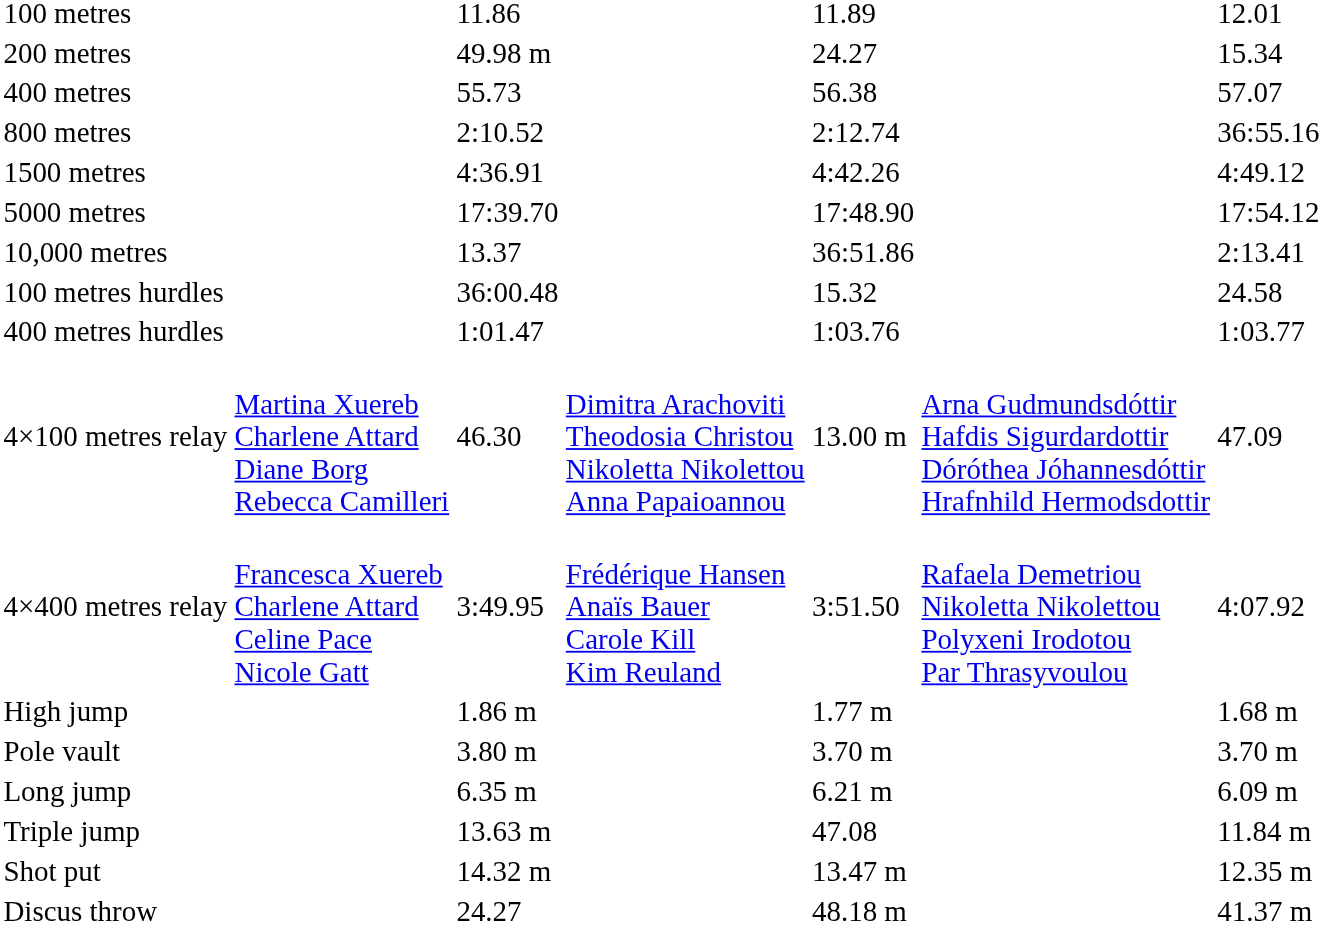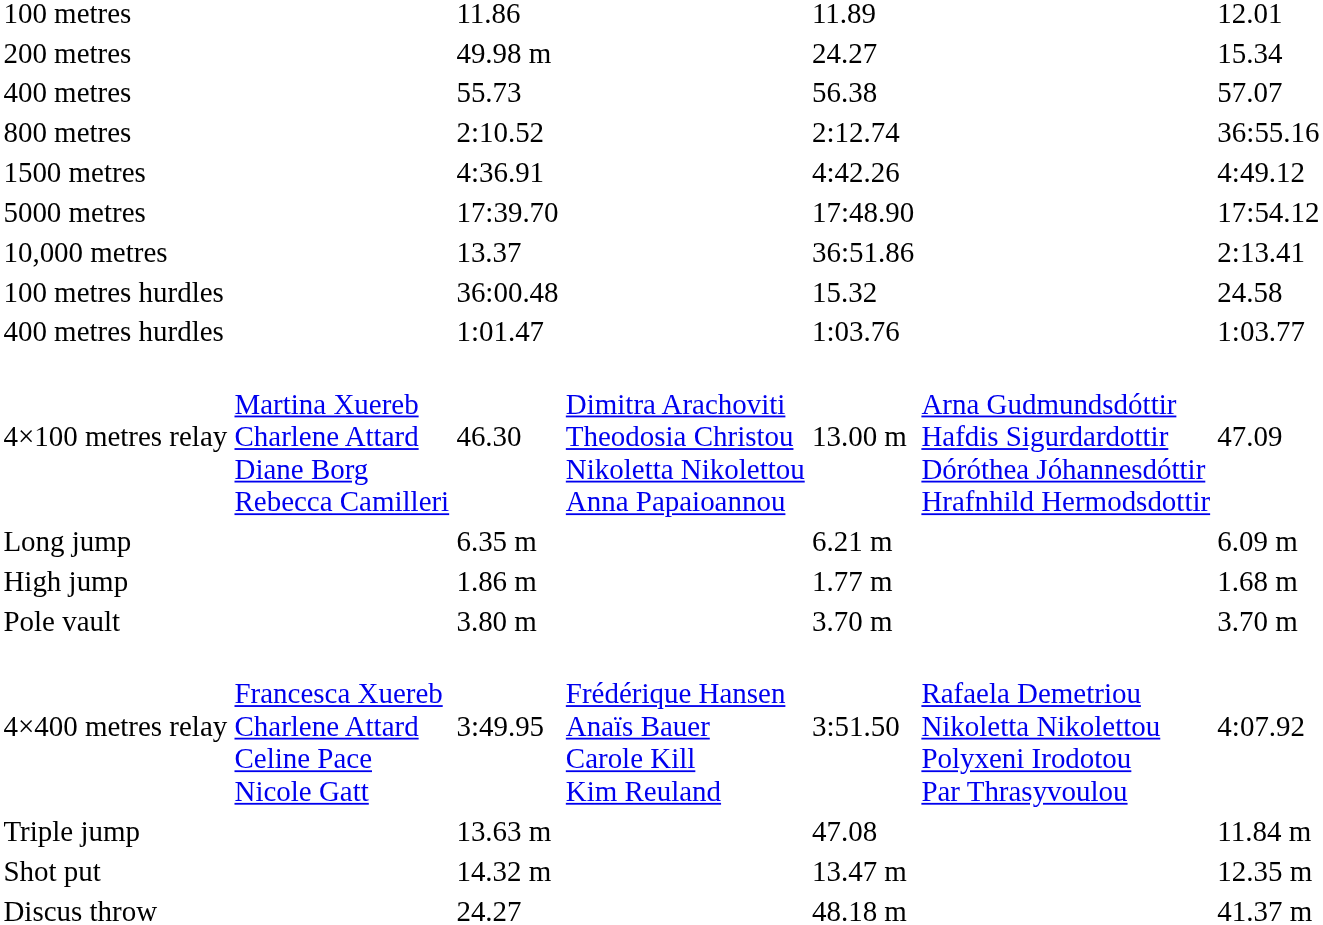 <table>
 <tr>
 <td>100 metres</td>
 <td></td>
 <td>11.86</td>
 <td></td>
 <td>11.89</td>
 <td></td>
 <td>12.01</td>
 </tr>
 <tr>
 <td>200 metres</td>
 <td></td>
 <td>49.98 m</td>
 <td></td>
 <td>24.27</td>
 <td></td>
 <td>15.34</td>
 </tr>
 <tr>
 <td>400 metres</td>
 <td></td>
 <td>55.73</td>
 <td></td>
 <td>56.38</td>
 <td></td>
 <td>57.07</td>
 </tr>
 <tr>
 <td>800 metres</td>
 <td></td>
 <td>2:10.52</td>
 <td></td>
 <td>2:12.74</td>
 <td></td>
 <td>36:55.16</td>
 </tr>
 <tr>
 <td>1500 metres</td>
 <td></td>
 <td>4:36.91</td>
 <td></td>
 <td>4:42.26</td>
 <td></td>
 <td>4:49.12</td>
 </tr>
 <tr>
 <td>5000 metres</td>
 <td></td>
 <td>17:39.70</td>
 <td></td>
 <td>17:48.90</td>
 <td></td>
 <td>17:54.12</td>
 </tr>
 <tr>
 <td>10,000 metres</td>
 <td></td>
 <td>13.37</td>
 <td></td>
 <td>36:51.86</td>
 <td></td>
 <td>2:13.41</td>
 </tr>
 <tr>
 <td>100 metres hurdles</td>
 <td></td>
 <td>36:00.48</td>
 <td></td>
 <td>15.32</td>
 <td></td>
 <td>24.58</td>
 </tr>
 <tr>
 <td>400 metres hurdles</td>
 <td></td>
 <td>1:01.47</td>
 <td></td>
 <td>1:03.76</td>
 <td></td>
 <td>1:03.77</td>
 </tr>
 <tr>
 <td>4×100 metres relay</td>
 <td><br><a href='#'>Martina Xuereb</a><br><a href='#'>Charlene Attard</a><br><a href='#'>Diane Borg</a><br><a href='#'>Rebecca Camilleri</a></td>
 <td>46.30</td>
 <td><br><a href='#'>Dimitra Arachoviti</a><br><a href='#'>Theodosia Christou</a><br><a href='#'>Nikoletta Nikolettou</a><br><a href='#'>Anna Papaioannou</a></td>
 <td>13.00 m</td>
 <td><br><a href='#'>Arna Gudmundsdóttir</a><br><a href='#'>Hafdis Sigurdardottir</a><br><a href='#'>Dóróthea Jóhannesdóttir</a><br><a href='#'>Hrafnhild Hermodsdottir</a></td>
 <td>47.09</td>
 </tr>
 <tr>
-<td>4×400 metres relay</td>
-<td><br><a href='#'>Francesca Xuereb</a><br><a href='#'>Charlene Attard</a><br><a href='#'>Celine Pace</a><br><a href='#'>Nicole Gatt</a></td>
-<td>3:49.95</td>
-<td><br><a href='#'>Frédérique Hansen</a><br><a href='#'>Anaïs Bauer</a><br><a href='#'>Carole Kill</a><br><a href='#'>Kim Reuland</a></td>
-<td>3:51.50</td>
-<td><br><a href='#'>Rafaela Demetriou</a><br><a href='#'>Nikoletta Nikolettou</a><br><a href='#'>Polyxeni Irodotou</a><br><a href='#'>Par Thrasyvoulou</a></td>
-<td>4:07.92</td>
+<td>Long jump</td>
+<td></td>
+<td>6.35 m</td>
+<td></td>
+<td>6.21 m</td>
+<td></td>
+<td>6.09 m</td>
 </tr>
 <tr>
 <td>High jump</td>
 <td></td>
 <td>1.86 m</td>
 <td></td>
 <td>1.77 m</td>
 <td></td>
 <td>1.68 m</td>
 </tr>
 <tr>
 <td>Pole vault</td>
 <td></td>
 <td>3.80 m</td>
 <td></td>
 <td>3.70 m</td>
 <td></td>
 <td>3.70 m</td>
 </tr>
 <tr>
-<td>Long jump</td>
-<td></td>
-<td>6.35 m</td>
-<td></td>
-<td>6.21 m</td>
-<td></td>
-<td>6.09 m</td>
+<td>4×400 metres relay</td>
+<td><br><a href='#'>Francesca Xuereb</a><br><a href='#'>Charlene Attard</a><br><a href='#'>Celine Pace</a><br><a href='#'>Nicole Gatt</a></td>
+<td>3:49.95</td>
+<td><br><a href='#'>Frédérique Hansen</a><br><a href='#'>Anaïs Bauer</a><br><a href='#'>Carole Kill</a><br><a href='#'>Kim Reuland</a></td>
+<td>3:51.50</td>
+<td><br><a href='#'>Rafaela Demetriou</a><br><a href='#'>Nikoletta Nikolettou</a><br><a href='#'>Polyxeni Irodotou</a><br><a href='#'>Par Thrasyvoulou</a></td>
+<td>4:07.92</td>
 </tr>
 <tr>
 <td>Triple jump</td>
 <td></td>
 <td>13.63 m</td>
 <td></td>
 <td>47.08</td>
 <td></td>
 <td>11.84 m</td>
 </tr>
 <tr>
 <td>Shot put</td>
 <td></td>
 <td>14.32 m</td>
 <td></td>
 <td>13.47 m</td>
 <td></td>
 <td>12.35 m</td>
 </tr>
 <tr>
 <td>Discus throw</td>
 <td></td>
 <td>24.27</td>
 <td></td>
 <td>48.18 m</td>
 <td></td>
 <td>41.37 m</td>
 </tr>
 </table>
